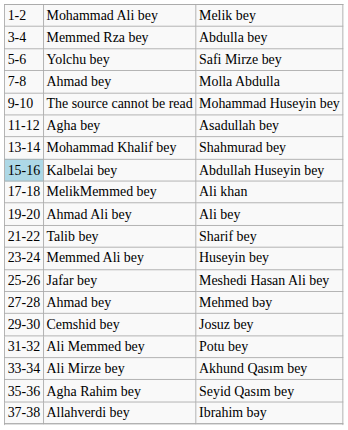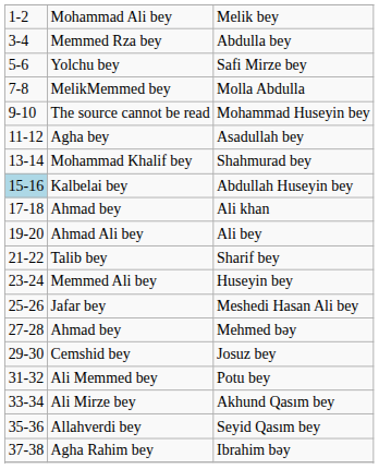 <table class="sortable wikitable" width 100%>
 <tr bgcolor="#CCCCCC">
 </tr>
 <tr>
 <td>1-2</td>
 <td>Mohammad Ali bey</td>
 <td>Melik bey</td>
 </tr>
 <tr>
 <td>3-4</td>
 <td>Memmed Rza bey</td>
 <td>Abdulla bey</td>
 </tr>
 <tr>
 <td>5-6</td>
 <td>Yolchu bey</td>
 <td>Safi Mirze bey</td>
 </tr>
 <tr>
 <td>7-8</td>
-<td>Ahmad bey</td>
+<td>MelikMemmed bey</td>
 <td>Molla Abdulla</td>
 </tr>
 <tr>
 <td>9-10</td>
 <td>The source cannot be read</td>
 <td>Mohammad Huseyin bey</td>
 </tr>
 <tr>
 <td>11-12</td>
 <td>Agha bey</td>
 <td>Asadullah bey</td>
 </tr>
 <tr>
 <td>13-14</td>
 <td>Mohammad Khalif bey</td>
 <td>Shahmurad bey</td>
 </tr>
 <tr>
 <td style="background: lightblue;">15-16</td>
 <td>Kalbelai bey</td>
 <td>Abdullah Huseyin bey</td>
 </tr>
 <tr>
 <td>17-18</td>
-<td>MelikMemmed bey</td>
+<td>Ahmad bey</td>
 <td>Ali khan</td>
 </tr>
 <tr>
 <td>19-20</td>
 <td>Ahmad Ali bey</td>
 <td>Ali bey</td>
 </tr>
 <tr>
 <td>21-22</td>
 <td>Talib bey</td>
 <td>Sharif bey</td>
 </tr>
 <tr>
 <td>23-24</td>
 <td>Memmed Ali bey</td>
 <td>Huseyin bey</td>
 </tr>
 <tr>
 <td>25-26</td>
 <td>Jafar bey</td>
 <td>Meshedi Hasan Ali bey</td>
 </tr>
 <tr>
 <td>27-28</td>
 <td>Ahmad bey</td>
 <td>Mehmed bəy</td>
 </tr>
 <tr>
 <td>29-30</td>
 <td>Cemshid bey</td>
 <td>Josuz bey</td>
 </tr>
 <tr>
 <td>31-32</td>
 <td>Ali Memmed bey</td>
 <td>Potu bey</td>
 </tr>
 <tr>
 <td>33-34</td>
 <td>Ali Mirze bey</td>
 <td>Akhund Qasım bey</td>
 </tr>
 <tr>
 <td>35-36</td>
-<td>Agha Rahim bey</td>
+<td>Allahverdi bey</td>
 <td>Seyid Qasım bey</td>
 </tr>
 <tr>
 <td>37-38</td>
-<td>Allahverdi bey</td>
+<td>Agha Rahim bey</td>
 <td>Ibrahim bəy</td>
 </tr>
 <tr>
 </tr>
 <tr bgcolor=gold>
 </tr>
 </table>
